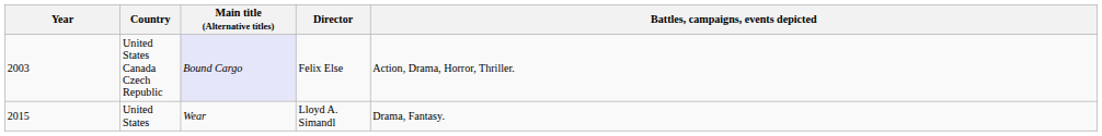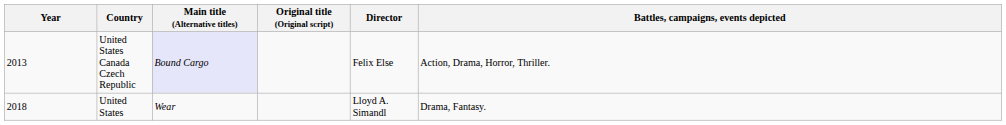 <table class="wikitable sortable" style="width:100%;">
 <tr>
 <th class="unsortable">Year</th>
 <th width= 80>Country</th>
 <th width=160>Main title<br><small>(Alternative titles)</small></th>
+<th width=140>Original title<br><small>(Original script)</small></th>
 <th width=100>Director</th>
 <th class="unsortable">Battles, campaigns, events depicted</th>
 </tr>
 <tr>
-<td>2003</td>
+<td>2013</td>
 <td>United States<br>Canada<br>Czech Republic</td>
 <td style="background: lavender;"><em>Bound Cargo</em></td>
+<td></td>
 <td>Felix Else</td>
 <td>Action, Drama, Horror, Thriller.</td>
 </tr>
 <tr>
-<td>2015</td>
+<td>2018</td>
 <td>United States</td>
 <td><em>Wear</em></td>
+<td></td>
 <td>Lloyd A. Simandl</td>
 <td>Drama, Fantasy.</td>
 </tr>
 </table>
